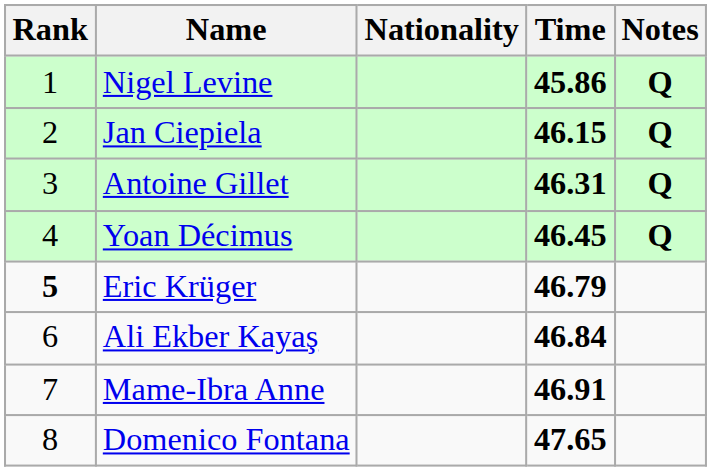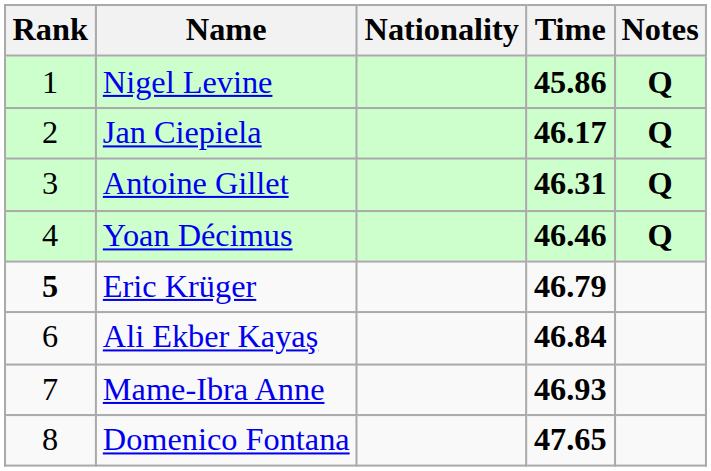 <table class="wikitable sortable" style="text-align:center">
 <tr>
 <th>Rank</th>
 <th>Name</th>
 <th>Nationality</th>
 <th>Time</th>
 <th>Notes</th>
 </tr>
 <tr bgcolor=ccffcc>
 <td>1</td>
 <td align=left><a href='#'>Nigel Levine</a></td>
 <td align=left></td>
 <td><strong>45.86</strong></td>
 <td><strong>Q</strong></td>
 </tr>
 <tr bgcolor=ccffcc>
 <td>2</td>
 <td align=left><a href='#'>Jan Ciepiela</a></td>
 <td align=left></td>
-<td><strong>46.15</strong></td>
+<td><strong>46.17</strong></td>
 <td><strong>Q</strong></td>
 </tr>
 <tr bgcolor=ccffcc>
 <td>3</td>
 <td align=left><a href='#'>Antoine Gillet</a></td>
 <td align=left></td>
 <td><strong>46.31</strong></td>
 <td><strong>Q</strong></td>
 </tr>
 <tr bgcolor=ccffcc>
 <td>4</td>
 <td align=left><a href='#'>Yoan Décimus</a></td>
 <td align=left></td>
-<td><strong>46.45</strong></td>
+<td><strong>46.46</strong></td>
 <td><strong>Q</strong></td>
 </tr>
 <tr>
 <td><strong>5</strong></td>
 <td align=left><a href='#'>Eric Krüger</a></td>
 <td align=left></td>
 <td><strong>46.79</strong></td>
 <td></td>
 </tr>
 <tr>
 <td>6</td>
 <td align=left><a href='#'>Ali Ekber Kayaş</a></td>
 <td align=left></td>
 <td><strong>46.84</strong></td>
 <td></td>
 </tr>
 <tr>
 <td>7</td>
 <td align=left><a href='#'>Mame-Ibra Anne</a></td>
 <td align=left></td>
-<td><strong>46.91</strong></td>
+<td><strong>46.93</strong></td>
 <td></td>
 </tr>
 <tr>
 <td>8</td>
 <td align=left><a href='#'>Domenico Fontana</a></td>
 <td align=left></td>
 <td><strong>47.65</strong></td>
 <td></td>
 </tr>
 </table>
